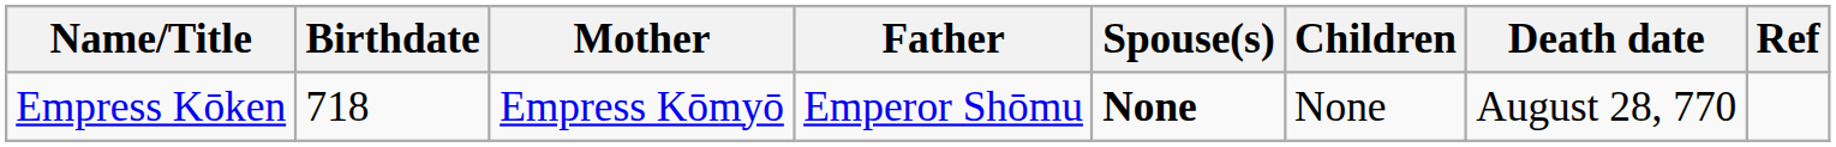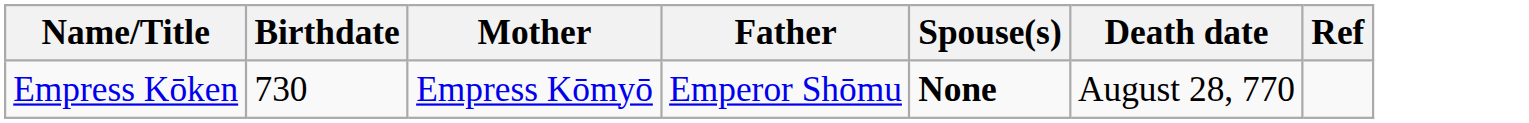 <table class="wikitable">
 <tr>
 <th>Name/Title</th>
 <th>Birthdate</th>
 <th>Mother</th>
 <th>Father</th>
 <th>Spouse(s)</th>
-<th>Children</th>
 <th>Death date</th>
 <th>Ref</th>
 </tr>
 <tr>
 <td><a href='#'>Empress Kōken</a></td>
-<td>718</td>
+<td>730</td>
 <td><a href='#'>Empress Kōmyō</a></td>
 <td><a href='#'>Emperor Shōmu</a></td>
 <td><strong>None</strong></td>
-<td>None</td>
 <td>August 28, 770</td>
 <td></td>
 </tr>
 </table>
